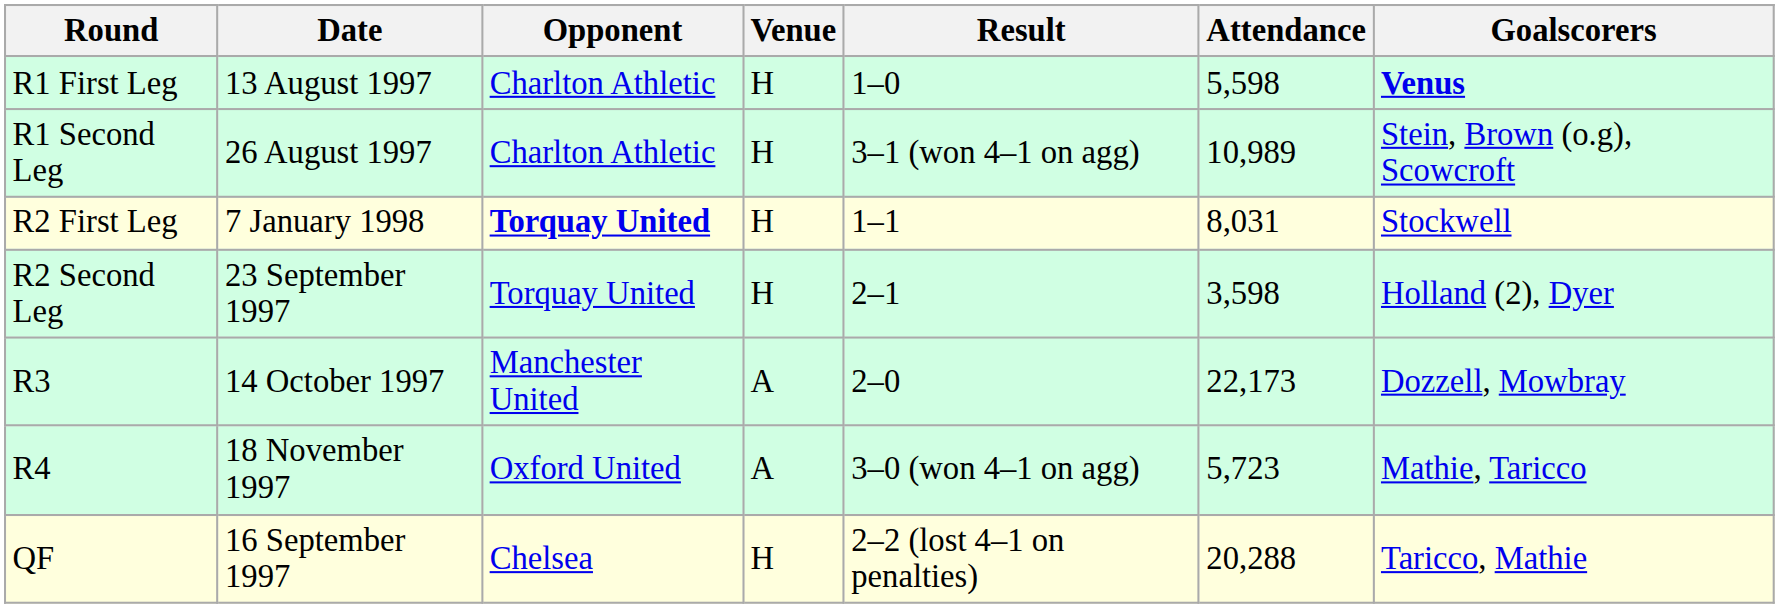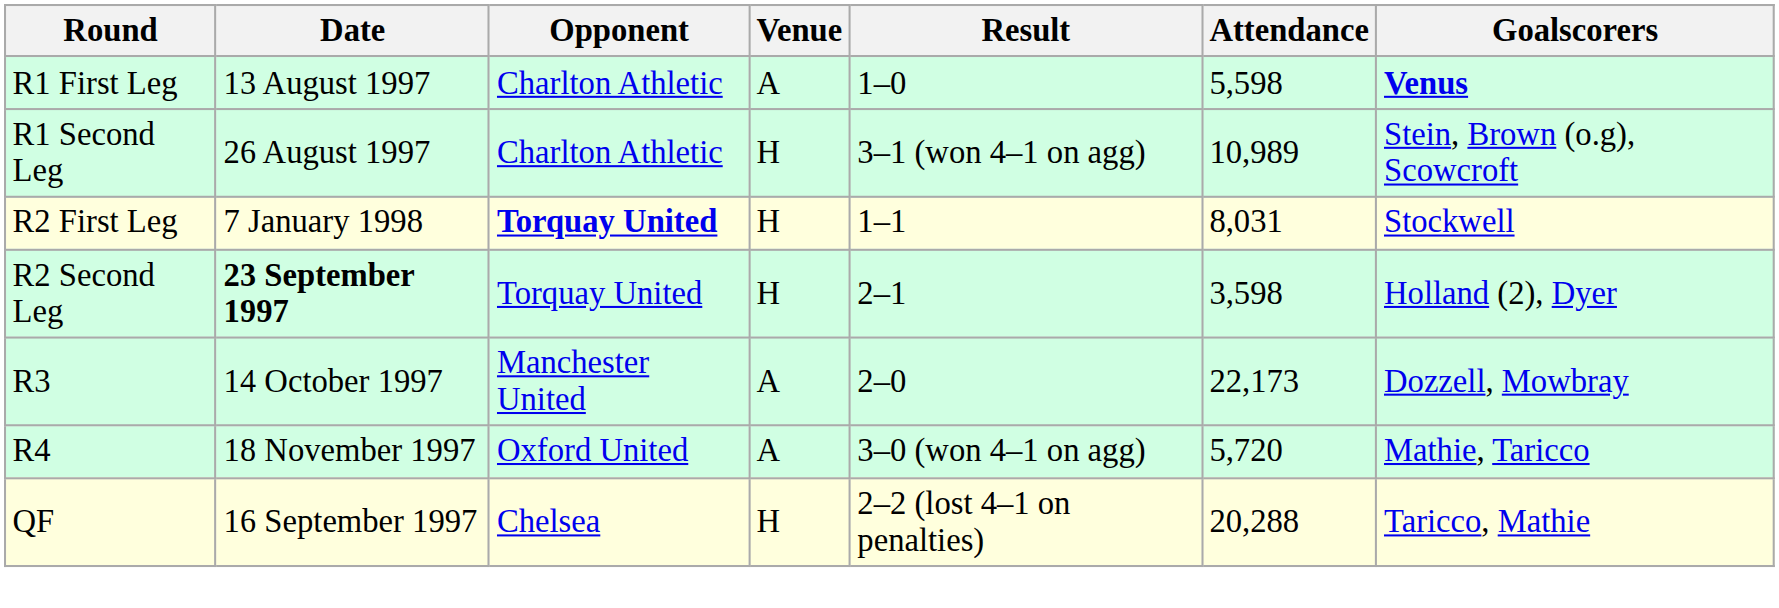 <table class="wikitable">
 <tr>
 <th>Round</th>
 <th>Date</th>
 <th>Opponent</th>
 <th>Venue</th>
 <th>Result</th>
 <th>Attendance</th>
 <th>Goalscorers</th>
 </tr>
 <tr style="background-color: #d0ffe3;">
 <td>R1 First Leg</td>
 <td>13 August 1997</td>
 <td><a href='#'>Charlton Athletic</a></td>
-<td>H</td>
+<td>A</td>
 <td>1–0</td>
 <td>5,598</td>
 <td><strong><a href='#'>Venus</a></strong></td>
 </tr>
 <tr style="background-color: #d0ffe3;">
 <td>R1 Second Leg</td>
 <td>26 August 1997</td>
 <td><a href='#'>Charlton Athletic</a></td>
 <td>H</td>
 <td>3–1 (won 4–1 on agg)</td>
 <td>10,989</td>
 <td><a href='#'>Stein</a>, <a href='#'>Brown</a> (o.g), <a href='#'>Scowcroft</a></td>
 </tr>
 <tr style="background-color: #ffffdd;">
 <td>R2 First Leg</td>
 <td>7 January 1998</td>
 <td><strong><a href='#'>Torquay United</a></strong></td>
 <td>H</td>
 <td>1–1</td>
 <td>8,031</td>
 <td><a href='#'>Stockwell</a></td>
 </tr>
 <tr style="background-color: #d0ffe3;">
 <td>R2 Second Leg</td>
-<td>23 September 1997</td>
+<td><strong>23 September 1997</strong></td>
 <td><a href='#'>Torquay United</a></td>
 <td>H</td>
 <td>2–1</td>
 <td>3,598</td>
 <td><a href='#'>Holland</a> (2), <a href='#'>Dyer</a></td>
 </tr>
 <tr style="background-color: #d0ffe3;">
 <td>R3</td>
 <td>14 October 1997</td>
 <td><a href='#'>Manchester United</a></td>
 <td>A</td>
 <td>2–0</td>
 <td>22,173</td>
 <td><a href='#'>Dozzell</a>, <a href='#'>Mowbray</a></td>
 </tr>
 <tr style="background-color: #d0ffe3;">
 <td>R4</td>
 <td>18 November 1997</td>
 <td><a href='#'>Oxford United</a></td>
 <td>A</td>
 <td>3–0 (won 4–1 on agg)</td>
-<td>5,723</td>
+<td>5,720</td>
 <td><a href='#'>Mathie</a>, <a href='#'>Taricco</a></td>
 </tr>
 <tr style="background-color: #ffffdd;">
 <td>QF</td>
 <td>16 September 1997</td>
 <td><a href='#'>Chelsea</a></td>
 <td>H</td>
 <td>2–2 (lost 4–1 on penalties)</td>
 <td>20,288</td>
 <td><a href='#'>Taricco</a>, <a href='#'>Mathie</a></td>
 </tr>
 </table>
